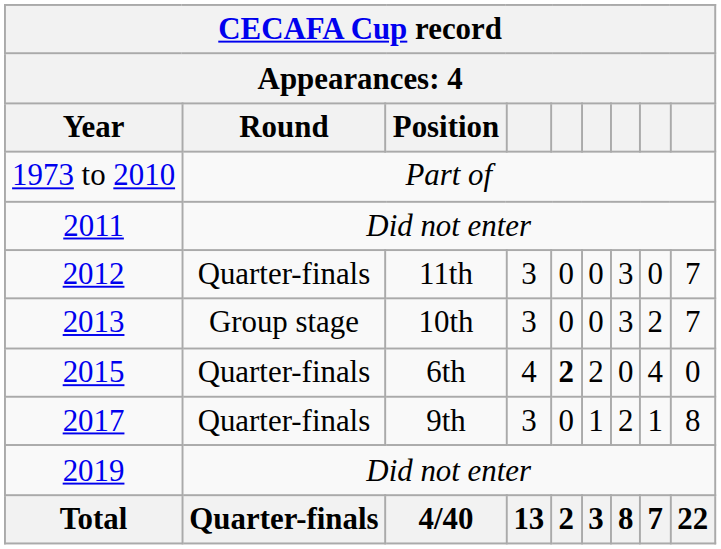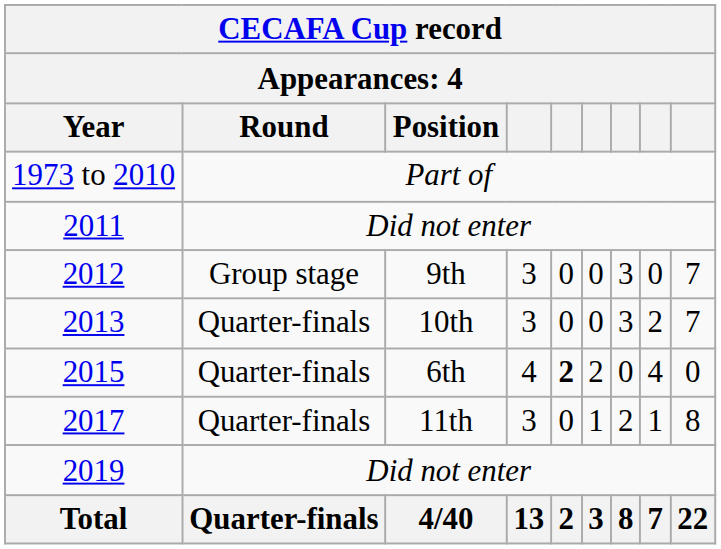 <table class="wikitable" style="text-align: center;">
 <tr>
 <th colspan=9><a href='#'>CECAFA Cup</a> record</th>
 </tr>
 <tr>
 <th colspan=9>Appearances: 4</th>
 </tr>
 <tr>
 <th>Year</th>
 <th>Round</th>
 <th>Position</th>
 <th></th>
 <th></th>
 <th></th>
 <th></th>
 <th></th>
 <th></th>
 </tr>
 <tr>
 <td> <a href='#'>1973</a> to  <a href='#'>2010</a></td>
 <td colspan=8><em>Part of </em></td>
 </tr>
 <tr>
 <td> <a href='#'>2011</a></td>
 <td colspan=8><em>Did not enter</em></td>
 </tr>
 <tr>
 <td> <a href='#'>2012</a></td>
-<td>Quarter-finals</td>
-<td>11th</td>
+<td>Group stage</td>
+<td>9th</td>
 <td>3</td>
 <td>0</td>
 <td>0</td>
 <td>3</td>
 <td>0</td>
 <td>7</td>
 </tr>
 <tr>
 <td> <a href='#'>2013</a></td>
-<td>Group stage</td>
+<td>Quarter-finals</td>
 <td>10th</td>
 <td>3</td>
 <td>0</td>
 <td>0</td>
 <td>3</td>
 <td>2</td>
 <td>7</td>
 </tr>
 <tr>
 <td> <a href='#'>2015</a></td>
 <td>Quarter-finals</td>
 <td>6th</td>
 <td>4</td>
 <td><strong>2</strong></td>
 <td>2</td>
 <td>0</td>
 <td>4</td>
 <td>0</td>
 </tr>
 <tr>
 <td> <a href='#'>2017</a></td>
 <td>Quarter-finals</td>
-<td>9th</td>
+<td>11th</td>
 <td>3</td>
 <td>0</td>
 <td>1</td>
 <td>2</td>
 <td>1</td>
 <td>8</td>
 </tr>
 <tr>
 <td> <a href='#'>2019</a></td>
 <td colspan=8><em>Did not enter</em></td>
 </tr>
 <tr>
 <th>Total</th>
 <th>Quarter-finals</th>
 <th>4/40</th>
 <th>13</th>
 <th>2</th>
 <th>3</th>
 <th>8</th>
 <th>7</th>
 <th>22</th>
 </tr>
 </table>
